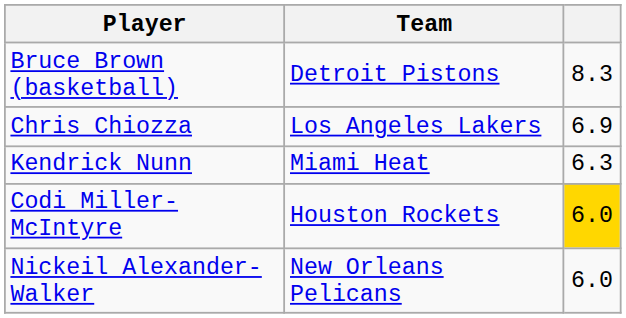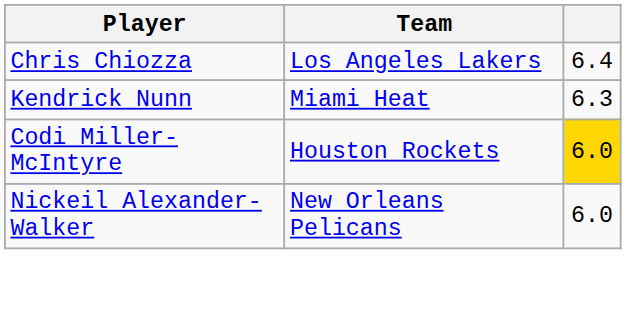 <table class="wikitable" style="text-align:left">
 <tr>
 <th width="150px">Player</th>
 <th width="150px">Team</th>
 <th width="25px"></th>
 </tr>
 <tr>
-<td><a href='#'>Bruce Brown (basketball)</a></td>
-<td><a href='#'>Detroit Pistons</a></td>
-<td align="center">8.3</td>
-</tr>
-<tr>
 <td><a href='#'>Chris Chiozza</a></td>
 <td><a href='#'>Los Angeles Lakers</a></td>
-<td align="center">6.9</td>
+<td align="center">6.4</td>
 </tr>
 <tr>
 <td><a href='#'>Kendrick Nunn</a></td>
 <td><a href='#'>Miami Heat</a></td>
 <td align="center">6.3</td>
 </tr>
 <tr>
 <td><a href='#'>Codi Miller-McIntyre</a></td>
 <td><a href='#'>Houston Rockets</a></td>
 <td align="center" style="background: gold;">6.0</td>
 </tr>
 <tr>
 <td><a href='#'>Nickeil Alexander-Walker</a></td>
 <td><a href='#'>New Orleans Pelicans</a></td>
 <td align="center">6.0</td>
 </tr>
 </table>
